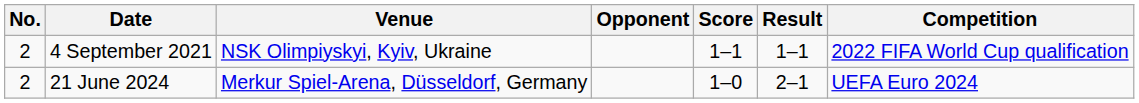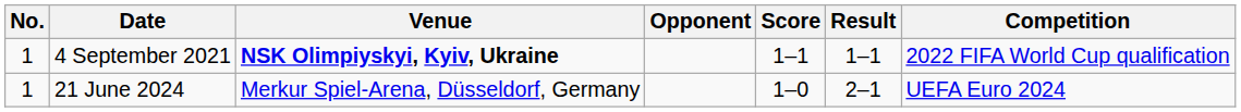 <table class="wikitable sortable">
 <tr>
 <th scope=col>No.</th>
 <th scope=col>Date</th>
 <th scope=col>Venue</th>
 <th scope=col>Opponent</th>
 <th scope=col>Score</th>
 <th scope=col>Result</th>
 <th scope=col>Competition</th>
 </tr>
 <tr>
-<td align=center>2</td>
+<td align=center>1</td>
 <td>4 September 2021</td>
-<td><a href='#'>NSK Olimpiyskyi</a>, <a href='#'>Kyiv</a>, Ukraine</td>
+<td><strong><a href='#'>NSK Olimpiyskyi</a>, <a href='#'>Kyiv</a>, Ukraine</strong></td>
 <td></td>
 <td align=center>1–1</td>
 <td align=center>1–1</td>
 <td><a href='#'>2022 FIFA World Cup qualification</a></td>
 </tr>
 <tr>
-<td align=center>2</td>
+<td align=center>1</td>
 <td>21 June 2024</td>
 <td><a href='#'>Merkur Spiel-Arena</a>, <a href='#'>Düsseldorf</a>, Germany</td>
 <td></td>
 <td align=center>1–0</td>
 <td align=center>2–1</td>
 <td><a href='#'>UEFA Euro 2024</a></td>
 </tr>
 </table>
